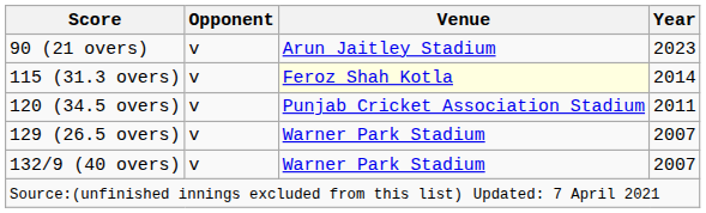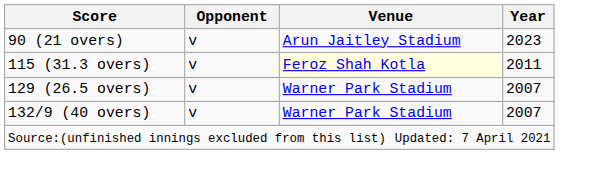 <table class="wikitable">
 <tr style="text-align: center;">
 <th style="text-align: center;" scope="col"><strong>Score</strong></th>
 <th style="text-align: center;" scope="col"><strong>Opponent</strong></th>
 <th style="text-align: center;" scope="col"><strong>Venue</strong></th>
 <th style="text-align: center;" scope="col"><strong>Year</strong></th>
 </tr>
 <tr>
 <td>90 (21 overs)</td>
 <td>v </td>
 <td><a href='#'>Arun Jaitley Stadium</a></td>
 <td>2023</td>
 </tr>
 <tr>
 <td>115 (31.3 overs)</td>
 <td>v </td>
 <td style="background: lightyellow;"><a href='#'>Feroz Shah Kotla</a></td>
-<td>2014</td>
-</tr>
-<tr>
-<td>120 (34.5 overs)</td>
-<td>v </td>
-<td><a href='#'>Punjab Cricket Association Stadium</a></td>
 <td>2011</td>
 </tr>
 <tr>
 <td>129 (26.5 overs)</td>
 <td>v </td>
 <td><a href='#'>Warner Park Stadium</a></td>
 <td>2007</td>
 </tr>
 <tr>
 <td>132/9 (40 overs)</td>
 <td>v </td>
 <td><a href='#'>Warner Park Stadium</a></td>
 <td>2007</td>
 </tr>
 <tr>
 <td colspan=4><small>Source:</small><small>(unfinished innings excluded from this list)</small> <small>Updated: 7 April 2021</small></td>
 </tr>
 </table>
